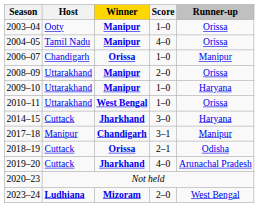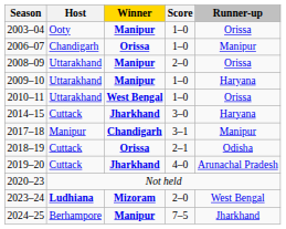 <table class="wikitable sortable" style="text-align:center">
 <tr>
 <th>Season</th>
 <th>Host</th>
 <th style="background:gold">Winner</th>
 <th>Score</th>
 <th style="background:silver">Runner-up</th>
 </tr>
 <tr>
 <td>2003–04</td>
 <td align=left><a href='#'>Ooty</a></td>
 <td><strong><a href='#'>Manipur</a></strong></td>
 <td>1–0</td>
-<td><a href='#'>Orissa</a></td>
-</tr>
-<tr>
-<td>2004–05</td>
-<td align=left><a href='#'>Tamil Nadu</a></td>
-<td><strong><a href='#'>Manipur</a></strong></td>
-<td>4–0</td>
 <td><a href='#'>Orissa</a></td>
 </tr>
 <tr>
 <td>2006–07</td>
 <td align=left><a href='#'>Chandigarh</a></td>
 <td><strong><a href='#'>Orissa</a></strong></td>
 <td>1–0</td>
 <td><a href='#'>Manipur</a></td>
 </tr>
 <tr>
 <td>2008–09</td>
 <td align=left><a href='#'>Uttarakhand</a></td>
 <td><strong><a href='#'>Manipur</a></strong></td>
 <td>2–0</td>
 <td><a href='#'>Orissa</a></td>
 </tr>
 <tr>
 <td>2009–10</td>
 <td align=left><a href='#'>Uttarakhand</a></td>
 <td><strong><a href='#'>Manipur</a></strong></td>
 <td>1–0</td>
 <td><a href='#'>Haryana</a></td>
 </tr>
 <tr>
 <td>2010–11</td>
 <td align=left><a href='#'>Uttarakhand</a></td>
 <td><strong><a href='#'>West Bengal</a></strong></td>
 <td>1–0</td>
 <td><a href='#'>Orissa</a></td>
 </tr>
 <tr>
 <td>2014–15</td>
 <td align=left><a href='#'>Cuttack</a></td>
 <td><strong><a href='#'>Jharkhand</a></strong></td>
 <td>3–0</td>
 <td><a href='#'>Haryana</a></td>
 </tr>
 <tr>
 <td>2017–18</td>
 <td align=left><a href='#'>Manipur</a></td>
 <td><strong><a href='#'>Chandigarh</a></strong></td>
 <td>3–1</td>
 <td><a href='#'>Manipur</a></td>
 </tr>
 <tr>
 <td>2018–19</td>
 <td align=left><a href='#'>Cuttack</a></td>
 <td><strong><a href='#'>Orissa</a></strong></td>
 <td>2–1</td>
 <td><a href='#'>Odisha</a></td>
 </tr>
 <tr>
 <td>2019–20</td>
 <td align=left><a href='#'>Cuttack</a></td>
 <td><strong><a href='#'>Jharkhand</a></strong></td>
 <td>4–0</td>
 <td><a href='#'>Arunachal Pradesh</a></td>
 </tr>
 <tr>
 <td>2020–23</td>
 <td colspan=4><em>Not held</em></td>
 </tr>
 <tr>
 <td>2023–24</td>
 <td align=left><strong><a href='#'>Ludhiana</a></strong></td>
 <td><strong><a href='#'>Mizoram</a></strong></td>
 <td>2–0</td>
 <td><a href='#'>West Bengal</a></td>
 </tr>
+<tr>
+<td>2024–25</td>
+<td align=left><a href='#'>Berhampore</a></td>
+<td><strong><a href='#'>Manipur</a></strong></td>
+<td>7–5</td>
+<td><a href='#'>Jharkhand</a></td>
+</tr>
 </table>
